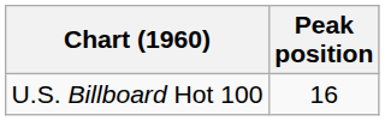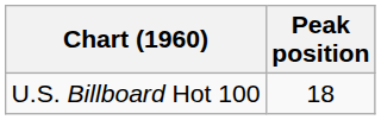 <table class="wikitable">
 <tr>
 <th>Chart (1960)</th>
 <th>Peak<br>position</th>
 </tr>
 <tr>
 <td>U.S. <em>Billboard</em> Hot 100</td>
-<td align="center">16</td>
+<td align="center">18</td>
 </tr>
 </table>
